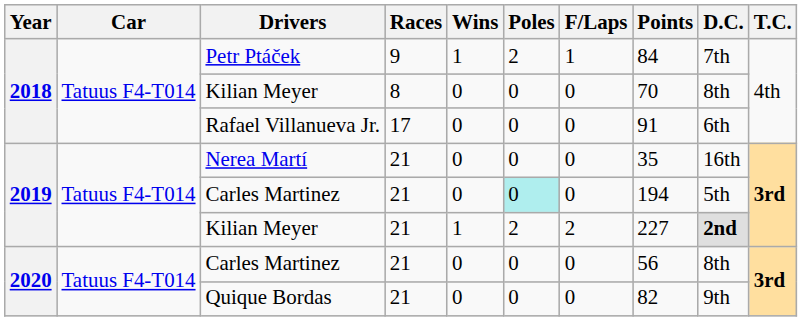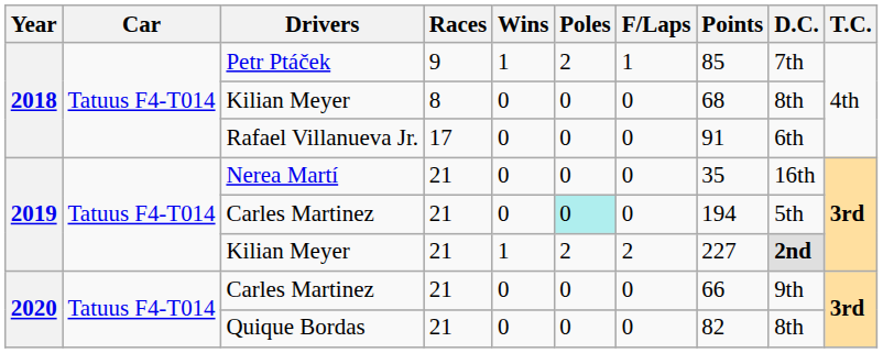 <table class="wikitable" style="font-size:85%">
 <tr>
 <th>Year</th>
 <th>Car</th>
 <th>Drivers</th>
 <th>Races</th>
 <th>Wins</th>
 <th>Poles</th>
 <th>F/Laps</th>
 <th>Points</th>
 <th>D.C.</th>
 <th>T.C.</th>
 </tr>
 <tr>
 <th rowspan="3"><a href='#'>2018</a></th>
 <td rowspan="3"><a href='#'>Tatuus F4-T014</a></td>
 <td> <a href='#'>Petr Ptáček</a></td>
 <td>9</td>
 <td>1</td>
 <td>2</td>
 <td>1</td>
-<td>84</td>
+<td>85</td>
 <td>7th</td>
 <td rowspan="3">4th</td>
 </tr>
 <tr>
 <td> Kilian Meyer</td>
 <td>8</td>
 <td>0</td>
 <td>0</td>
 <td>0</td>
-<td>70</td>
+<td>68</td>
 <td>8th</td>
 </tr>
 <tr>
 <td> Rafael Villanueva Jr.</td>
 <td>17</td>
 <td>0</td>
 <td>0</td>
 <td>0</td>
 <td>91</td>
 <td>6th</td>
 </tr>
 <tr>
 <th rowspan="3"><a href='#'>2019</a></th>
 <td rowspan="3"><a href='#'>Tatuus F4-T014</a></td>
 <td> <a href='#'>Nerea Martí</a></td>
 <td>21</td>
 <td>0</td>
 <td>0</td>
 <td>0</td>
 <td>35</td>
 <td>16th</td>
 <td rowspan="3" style="background:#FFDF9F;"><strong>3rd</strong></td>
 </tr>
 <tr>
 <td> Carles Martinez</td>
 <td>21</td>
 <td>0</td>
 <td style="background: paleturquoise;">0</td>
 <td>0</td>
 <td>194</td>
 <td>5th</td>
 </tr>
 <tr>
 <td> Kilian Meyer</td>
 <td>21</td>
 <td>1</td>
 <td>2</td>
 <td>2</td>
 <td>227</td>
 <td style="background:#DFDFDF;"><strong>2nd</strong></td>
 </tr>
 <tr>
 <th rowspan="2"><a href='#'>2020</a></th>
 <td rowspan="2"><a href='#'>Tatuus F4-T014</a></td>
 <td> Carles Martinez</td>
 <td>21</td>
 <td>0</td>
 <td>0</td>
 <td>0</td>
-<td>56</td>
-<td>8th</td>
+<td>66</td>
+<td>9th</td>
 <td rowspan="2" style="background:#FFDF9F;"><strong>3rd</strong></td>
 </tr>
 <tr>
 <td> Quique Bordas</td>
 <td>21</td>
 <td>0</td>
 <td>0</td>
 <td>0</td>
 <td>82</td>
-<td>9th</td>
+<td>8th</td>
 </tr>
 </table>
